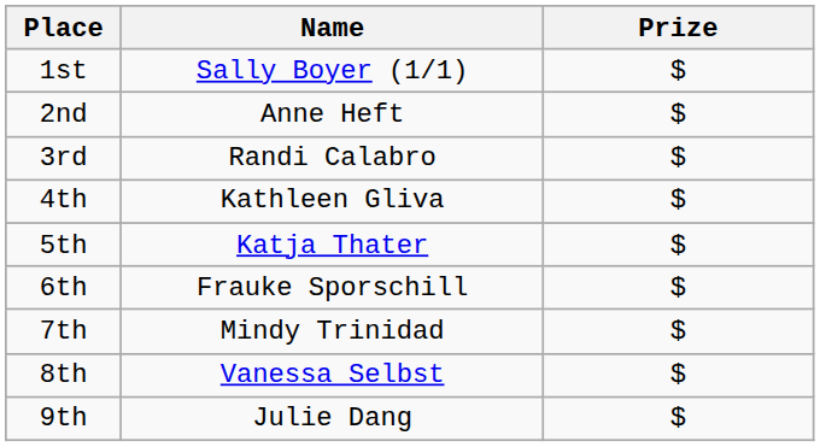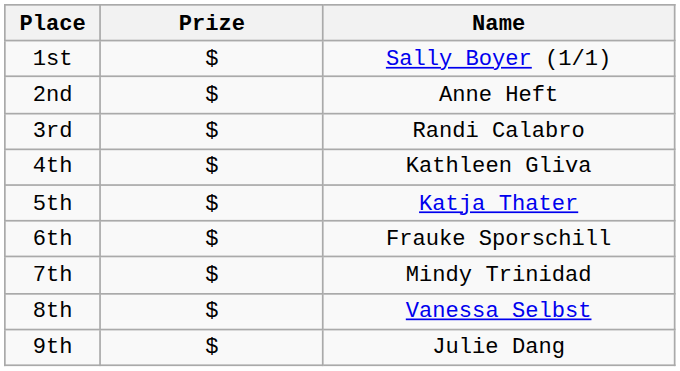 <table class="wikitable" style="text-align:center">
 <tr>
 <th width="50">Place</th>
+<th width="125">Prize</th>
 <th width="200">Name</th>
-<th width="125">Prize</th>
 </tr>
 <tr>
 <td>1st</td>
+<td>$</td>
 <td><a href='#'>Sally Boyer</a> (1/1)</td>
-<td>$</td>
 </tr>
 <tr>
 <td>2nd</td>
+<td>$</td>
 <td>Anne Heft</td>
-<td>$</td>
 </tr>
 <tr>
 <td>3rd</td>
+<td>$</td>
 <td>Randi Calabro</td>
-<td>$</td>
 </tr>
 <tr>
 <td>4th</td>
+<td>$</td>
 <td>Kathleen Gliva</td>
-<td>$</td>
 </tr>
 <tr>
 <td>5th</td>
+<td>$</td>
 <td><a href='#'>Katja Thater</a></td>
-<td>$</td>
 </tr>
 <tr>
 <td>6th</td>
+<td>$</td>
 <td>Frauke Sporschill</td>
-<td>$</td>
 </tr>
 <tr>
 <td>7th</td>
+<td>$</td>
 <td>Mindy Trinidad</td>
-<td>$</td>
 </tr>
 <tr>
 <td>8th</td>
+<td>$</td>
 <td><a href='#'>Vanessa Selbst</a></td>
-<td>$</td>
 </tr>
 <tr>
 <td>9th</td>
+<td>$</td>
 <td>Julie Dang</td>
-<td>$</td>
 </tr>
 </table>
